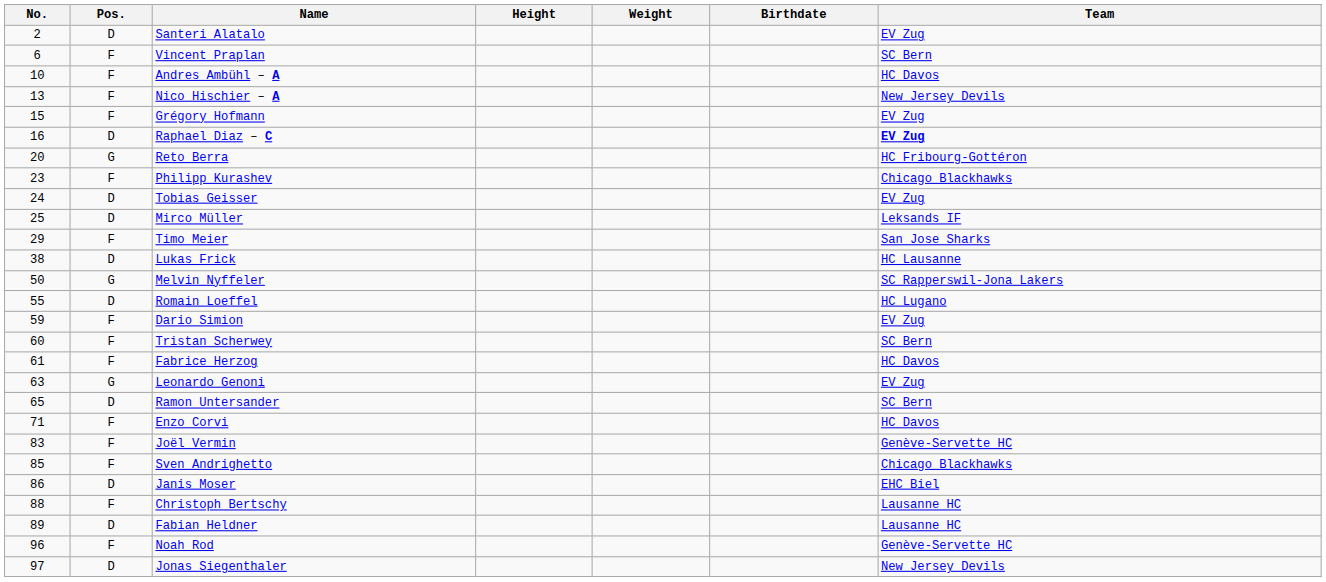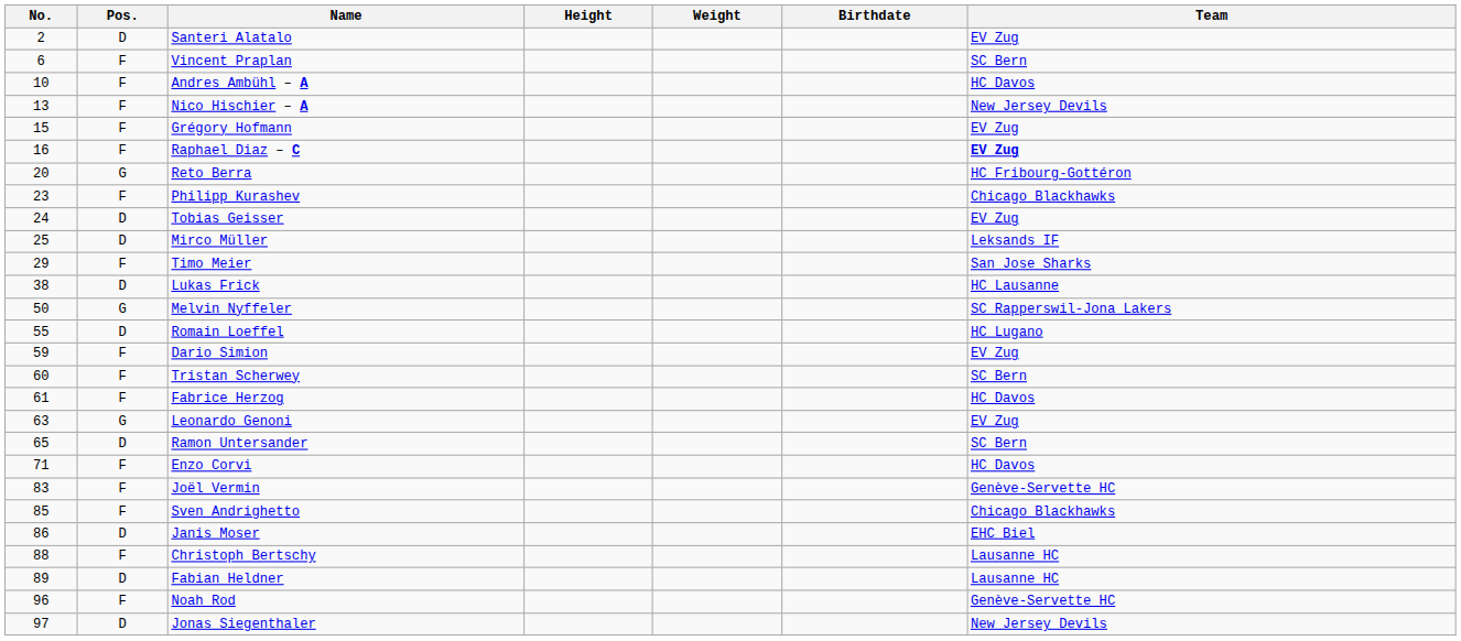 <table width="80%" class="wikitable sortable" style="font-size: 90%; text-align: center;">
 <tr>
 <th>No.</th>
 <th>Pos.</th>
 <th>Name</th>
 <th>Height</th>
 <th>Weight</th>
 <th>Birthdate</th>
 <th>Team</th>
 </tr>
 <tr>
 <td>2</td>
 <td>D</td>
 <td align=left><a href='#'>Santeri Alatalo</a></td>
 <td></td>
 <td></td>
 <td></td>
 <td style="text-align:left;"> <a href='#'>EV Zug</a></td>
 </tr>
 <tr>
 <td>6</td>
 <td>F</td>
 <td align=left><a href='#'>Vincent Praplan</a></td>
 <td></td>
 <td></td>
 <td></td>
 <td style="text-align:left;"> <a href='#'>SC Bern</a></td>
 </tr>
 <tr>
 <td>10</td>
 <td>F</td>
 <td align=left><a href='#'>Andres Ambühl</a> – <strong><a href='#'>A</a></strong></td>
 <td></td>
 <td></td>
 <td></td>
 <td style="text-align:left;"> <a href='#'>HC Davos</a></td>
 </tr>
 <tr>
 <td>13</td>
 <td>F</td>
 <td align=left><a href='#'>Nico Hischier</a> – <strong><a href='#'>A</a></strong></td>
 <td></td>
 <td></td>
 <td></td>
 <td style="text-align:left;"> <a href='#'>New Jersey Devils</a></td>
 </tr>
 <tr>
 <td>15</td>
 <td>F</td>
 <td align=left><a href='#'>Grégory Hofmann</a></td>
 <td></td>
 <td></td>
 <td></td>
 <td style="text-align:left;"> <a href='#'>EV Zug</a></td>
 </tr>
 <tr>
 <td>16</td>
-<td>D</td>
+<td>F</td>
 <td align=left><a href='#'>Raphael Diaz</a> – <strong><a href='#'>C</a></strong></td>
 <td></td>
 <td></td>
 <td></td>
 <td style="text-align:left;"><strong> <a href='#'>EV Zug</a></strong></td>
 </tr>
 <tr>
 <td>20</td>
 <td>G</td>
 <td align=left><a href='#'>Reto Berra</a></td>
 <td></td>
 <td></td>
 <td></td>
 <td style="text-align:left;"> <a href='#'>HC Fribourg-Gottéron</a></td>
 </tr>
 <tr>
 <td>23</td>
 <td>F</td>
 <td align=left><a href='#'>Philipp Kurashev</a></td>
 <td></td>
 <td></td>
 <td></td>
 <td style="text-align:left;"> <a href='#'>Chicago Blackhawks</a></td>
 </tr>
 <tr>
 <td>24</td>
 <td>D</td>
 <td align=left><a href='#'>Tobias Geisser</a></td>
 <td></td>
 <td></td>
 <td></td>
 <td style="text-align:left;"> <a href='#'>EV Zug</a></td>
 </tr>
 <tr>
 <td>25</td>
 <td>D</td>
 <td align=left><a href='#'>Mirco Müller</a></td>
 <td></td>
 <td></td>
 <td></td>
 <td style="text-align:left;"> <a href='#'>Leksands IF</a></td>
 </tr>
 <tr>
 <td>29</td>
 <td>F</td>
 <td align=left><a href='#'>Timo Meier</a></td>
 <td></td>
 <td></td>
 <td></td>
 <td style="text-align:left;"> <a href='#'>San Jose Sharks</a></td>
 </tr>
 <tr>
 <td>38</td>
 <td>D</td>
 <td align=left><a href='#'>Lukas Frick</a></td>
 <td></td>
 <td></td>
 <td></td>
 <td style="text-align:left;"> <a href='#'>HC Lausanne</a></td>
 </tr>
 <tr>
 <td>50</td>
 <td>G</td>
 <td align=left><a href='#'>Melvin Nyffeler</a></td>
 <td></td>
 <td></td>
 <td></td>
 <td style="text-align:left;"> <a href='#'>SC Rapperswil-Jona Lakers</a></td>
 </tr>
 <tr>
 <td>55</td>
 <td>D</td>
 <td align=left><a href='#'>Romain Loeffel</a></td>
 <td></td>
 <td></td>
 <td></td>
 <td style="text-align:left;"> <a href='#'>HC Lugano</a></td>
 </tr>
 <tr>
 <td>59</td>
 <td>F</td>
 <td align=left><a href='#'>Dario Simion</a></td>
 <td></td>
 <td></td>
 <td></td>
 <td style="text-align:left;"> <a href='#'>EV Zug</a></td>
 </tr>
 <tr>
 <td>60</td>
 <td>F</td>
 <td align=left><a href='#'>Tristan Scherwey</a></td>
 <td></td>
 <td></td>
 <td></td>
 <td style="text-align:left;"> <a href='#'>SC Bern</a></td>
 </tr>
 <tr>
 <td>61</td>
 <td>F</td>
 <td align=left><a href='#'>Fabrice Herzog</a></td>
 <td></td>
 <td></td>
 <td></td>
 <td style="text-align:left;"> <a href='#'>HC Davos</a></td>
 </tr>
 <tr>
 <td>63</td>
 <td>G</td>
 <td align=left><a href='#'>Leonardo Genoni</a></td>
 <td></td>
 <td></td>
 <td></td>
 <td style="text-align:left;"> <a href='#'>EV Zug</a></td>
 </tr>
 <tr>
 <td>65</td>
 <td>D</td>
 <td align=left><a href='#'>Ramon Untersander</a></td>
 <td></td>
 <td></td>
 <td></td>
 <td style="text-align:left;"> <a href='#'>SC Bern</a></td>
 </tr>
 <tr>
 <td>71</td>
 <td>F</td>
 <td align=left><a href='#'>Enzo Corvi</a></td>
 <td></td>
 <td></td>
 <td></td>
 <td style="text-align:left;"> <a href='#'>HC Davos</a></td>
 </tr>
 <tr>
 <td>83</td>
 <td>F</td>
 <td align=left><a href='#'>Joël Vermin</a></td>
 <td></td>
 <td></td>
 <td></td>
 <td style="text-align:left;"> <a href='#'>Genève-Servette HC</a></td>
 </tr>
 <tr>
 <td>85</td>
 <td>F</td>
 <td align=left><a href='#'>Sven Andrighetto</a></td>
 <td></td>
 <td></td>
 <td></td>
 <td style="text-align:left;"> <a href='#'>Chicago Blackhawks</a></td>
 </tr>
 <tr>
 <td>86</td>
 <td>D</td>
 <td align=left><a href='#'>Janis Moser</a></td>
 <td></td>
 <td></td>
 <td></td>
 <td style="text-align:left;"> <a href='#'>EHC Biel</a></td>
 </tr>
 <tr>
 <td>88</td>
 <td>F</td>
 <td align=left><a href='#'>Christoph Bertschy</a></td>
 <td></td>
 <td></td>
 <td></td>
 <td style="text-align:left;"> <a href='#'>Lausanne HC</a></td>
 </tr>
 <tr>
 <td>89</td>
 <td>D</td>
 <td align=left><a href='#'>Fabian Heldner</a></td>
 <td></td>
 <td></td>
 <td></td>
 <td style="text-align:left;"> <a href='#'>Lausanne HC</a></td>
 </tr>
 <tr>
 <td>96</td>
 <td>F</td>
 <td align=left><a href='#'>Noah Rod</a></td>
 <td></td>
 <td></td>
 <td></td>
 <td style="text-align:left;"> <a href='#'>Genève-Servette HC</a></td>
 </tr>
 <tr>
 <td>97</td>
 <td>D</td>
 <td align=left><a href='#'>Jonas Siegenthaler</a></td>
 <td></td>
 <td></td>
 <td></td>
 <td style="text-align:left;"> <a href='#'>New Jersey Devils</a></td>
 </tr>
 </table>
